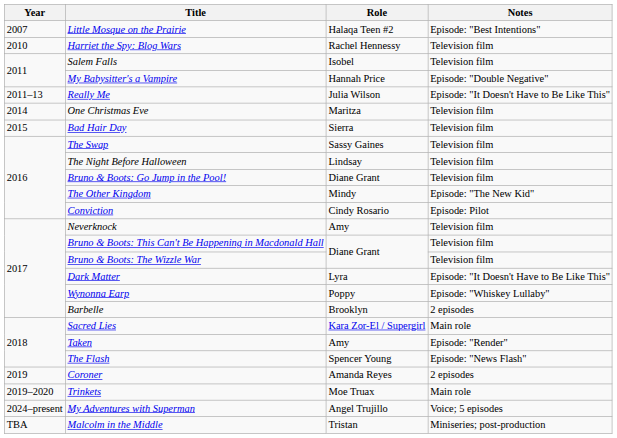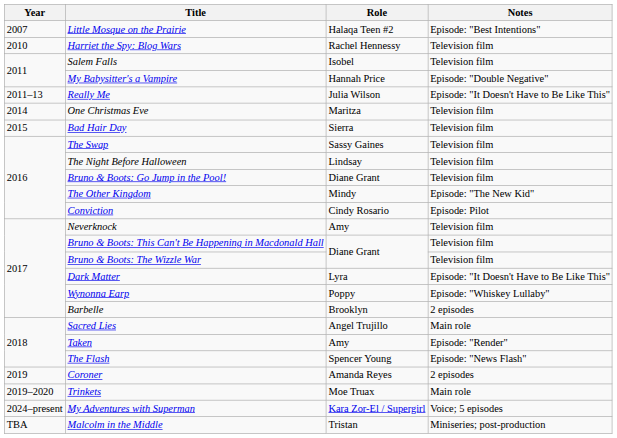 <table class="wikitable sortable">
 <tr>
 <th>Year</th>
 <th>Title</th>
 <th>Role</th>
 <th class="unsortable">Notes</th>
 </tr>
 <tr>
 <td>2007</td>
 <td><em><a href='#'>Little Mosque on the Prairie</a></em></td>
 <td>Halaqa Teen #2</td>
 <td>Episode: "Best Intentions"</td>
 </tr>
 <tr>
 <td>2010</td>
 <td><em><a href='#'>Harriet the Spy: Blog Wars</a></em></td>
 <td>Rachel Hennessy</td>
 <td>Television film</td>
 </tr>
 <tr>
 <td rowspan=2>2011</td>
 <td><em>Salem Falls</em></td>
 <td>Isobel</td>
 <td>Television film</td>
 </tr>
 <tr>
 <td><em><a href='#'>My Babysitter's a Vampire</a></em></td>
 <td>Hannah Price</td>
 <td>Episode: "Double Negative"</td>
 </tr>
 <tr>
 <td>2011–13</td>
 <td><em><a href='#'>Really Me</a></em></td>
 <td>Julia Wilson</td>
 <td>Episode: "It Doesn't Have to Be Like This"</td>
 </tr>
 <tr>
 <td>2014</td>
 <td><em>One Christmas Eve</em></td>
 <td>Maritza</td>
 <td>Television film</td>
 </tr>
 <tr>
 <td>2015</td>
 <td><em><a href='#'>Bad Hair Day</a></em></td>
 <td>Sierra</td>
 <td>Television film</td>
 </tr>
 <tr>
 <td rowspan=5>2016</td>
 <td><em><a href='#'>The Swap</a></em></td>
 <td>Sassy Gaines</td>
 <td>Television film</td>
 </tr>
 <tr>
 <td><em>The Night Before Halloween</em></td>
 <td>Lindsay</td>
 <td>Television film</td>
 </tr>
 <tr>
 <td><em><a href='#'>Bruno & Boots: Go Jump in the Pool!</a></em></td>
 <td>Diane Grant</td>
 <td>Television film</td>
 </tr>
 <tr>
 <td><em><a href='#'>The Other Kingdom</a></em></td>
 <td>Mindy</td>
 <td>Episode: "The New Kid"</td>
 </tr>
 <tr>
 <td><em><a href='#'>Conviction</a></em></td>
 <td>Cindy Rosario</td>
 <td>Episode: Pilot</td>
 </tr>
 <tr>
 <td rowspan=6>2017</td>
 <td><em>Neverknock</em></td>
 <td>Amy</td>
 <td>Television film</td>
 </tr>
 <tr>
 <td><em><a href='#'>Bruno & Boots: This Can't Be Happening in Macdonald Hall</a></em></td>
 <td rowspan=2>Diane Grant</td>
 <td>Television film</td>
 </tr>
 <tr>
 <td><em><a href='#'>Bruno & Boots: The Wizzle War</a></em></td>
 <td>Television film</td>
 </tr>
 <tr>
 <td><em><a href='#'>Dark Matter</a></em></td>
 <td>Lyra</td>
 <td>Episode: "It Doesn't Have to Be Like This"</td>
 </tr>
 <tr>
 <td><em><a href='#'>Wynonna Earp</a></em></td>
 <td>Poppy</td>
 <td>Episode: "Whiskey Lullaby"</td>
 </tr>
 <tr>
 <td><em>Barbelle</em></td>
 <td>Brooklyn</td>
 <td>2 episodes</td>
 </tr>
 <tr>
 <td rowspan=3>2018</td>
 <td><em><a href='#'>Sacred Lies</a></em></td>
-<td><a href='#'>Kara Zor-El / Supergirl</a></td>
+<td>Angel Trujillo</td>
 <td>Main role</td>
 </tr>
 <tr>
 <td><em><a href='#'>Taken</a></em></td>
 <td>Amy</td>
 <td>Episode: "Render"</td>
 </tr>
 <tr>
 <td><em><a href='#'>The Flash</a></em></td>
 <td>Spencer Young</td>
 <td>Episode: "News Flash"</td>
 </tr>
 <tr>
 <td>2019</td>
 <td><em><a href='#'>Coroner</a></em></td>
 <td>Amanda Reyes</td>
 <td>2 episodes</td>
 </tr>
 <tr>
 <td>2019–2020</td>
 <td><em><a href='#'>Trinkets</a></em></td>
 <td>Moe Truax</td>
 <td>Main role</td>
 </tr>
 <tr>
 <td>2024–present</td>
 <td><em><a href='#'>My Adventures with Superman</a></em></td>
-<td>Angel Trujillo</td>
+<td><a href='#'>Kara Zor-El / Supergirl</a></td>
 <td>Voice; 5 episodes</td>
 </tr>
 <tr>
 <td>TBA</td>
 <td><em><a href='#'>Malcolm in the Middle</a></em></td>
 <td>Tristan</td>
 <td>Miniseries; post-production</td>
 </tr>
 </table>
